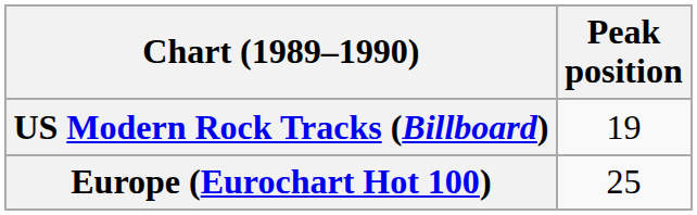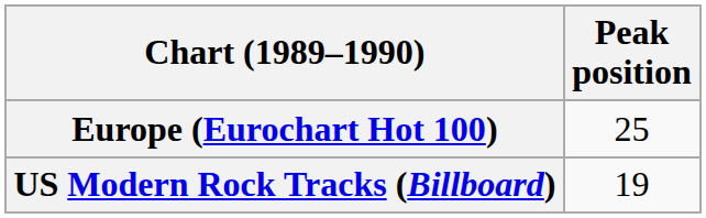 <table class="wikitable sortable plainrowheaders" style="text-align:center">
 <tr>
 <th>Chart (1989–1990)</th>
 <th>Peak<br>position</th>
+</tr>
+<tr>
+<th scope="row">Europe (<a href='#'>Eurochart Hot 100</a>)</th>
+<td>25</td>
+</tr>
+<tr>
+</tr>
+<tr>
 </tr>
 <tr>
 <th scope="row">US <a href='#'>Modern Rock Tracks</a> (<em><a href='#'>Billboard</a></em>)</th>
 <td>19</td>
 </tr>
 <tr>
 </tr>
-<tr>
-</tr>
-<tr>
-<th scope="row">Europe (<a href='#'>Eurochart Hot 100</a>)</th>
-<td>25</td>
-</tr>
-<tr>
-</tr>
 </table>
